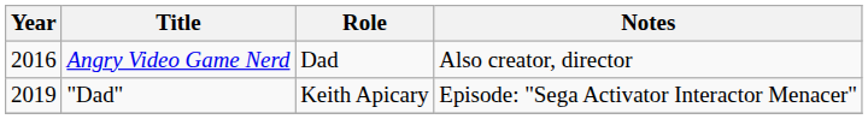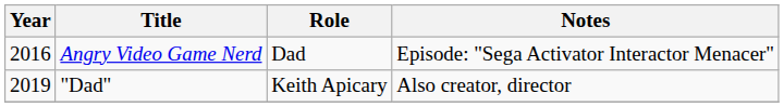 <table class="wikitable sortable">
 <tr>
 <th>Year</th>
 <th>Title</th>
 <th>Role</th>
 <th>Notes</th>
 </tr>
 <tr>
 <td>2016</td>
 <td><em><a href='#'>Angry Video Game Nerd</a></em></td>
 <td>Dad</td>
-<td>Also creator, director</td>
+<td>Episode: "Sega Activator Interactor Menacer"</td>
 </tr>
 <tr>
 <td>2019</td>
 <td>"Dad"</td>
 <td>Keith Apicary</td>
-<td>Episode: "Sega Activator Interactor Menacer"</td>
+<td>Also creator, director</td>
 </tr>
 <tr>
 </tr>
 </table>
